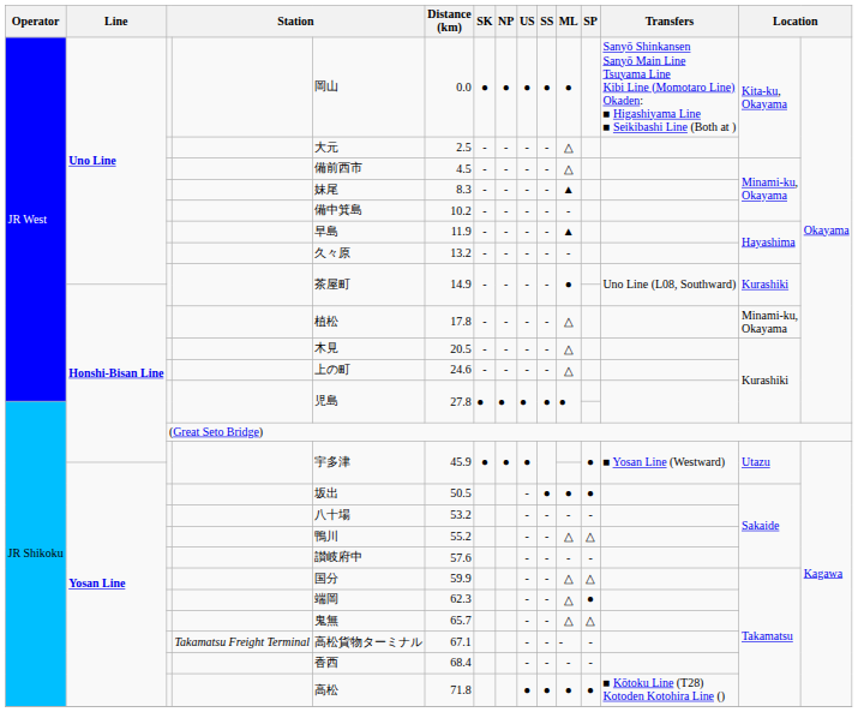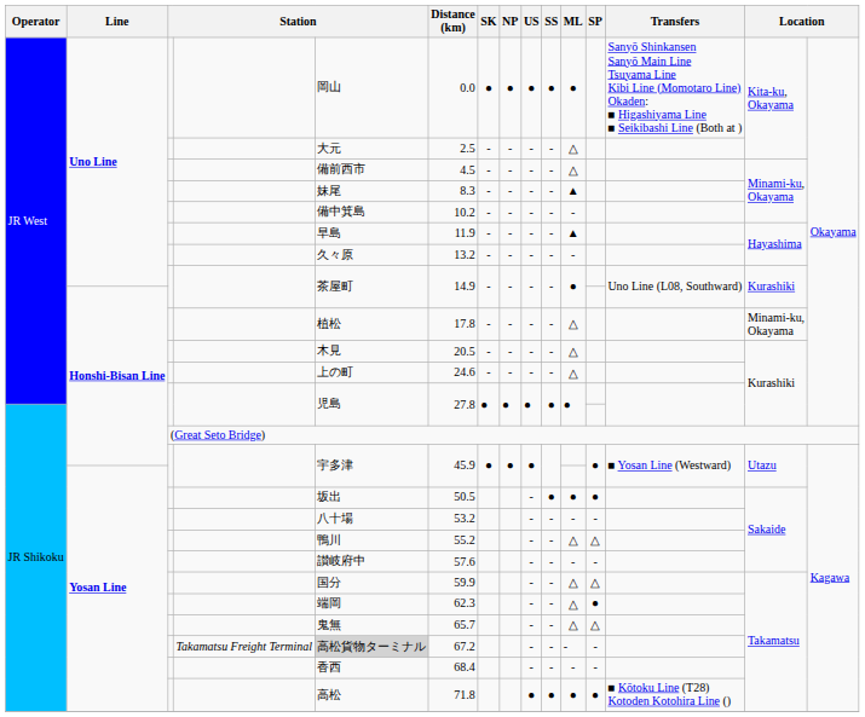 <table class="wikitable">
 <tr>
 <th>Operator</th>
 <th>Line</th>
 <th colspan="3">Station</th>
 <th>Distance<br>(km)</th>
 <th>SK</th>
 <th>NP</th>
 <th>US</th>
 <th>SS</th>
 <th>ML</th>
 <th>SP</th>
 <th>Transfers</th>
 <th colspan=2>Location</th>
 </tr>
 <tr>
 <td rowspan=13 style="background-color:blue; color:white">JR West</td>
 <td rowspan=8><strong><a href='#'>Uno Line</a></strong></td>
 <td></td>
 <td></td>
 <td>岡山</td>
 <td align=right>0.0</td>
 <td align=center>●</td>
 <td align=center>●</td>
 <td align=center>●</td>
 <td align=center>●</td>
 <td align=center>●</td>
 <td></td>
 <td> <a href='#'>Sanyō Shinkansen</a><br>   <a href='#'>Sanyō Main Line</a><br>  <a href='#'>Tsuyama Line</a><br>  <a href='#'>Kibi Line (Momotaro Line)</a><br><a href='#'>Okaden</a>: <br><span>■</span> <a href='#'>Higashiyama Line</a><br> <span>■</span> <a href='#'>Seikibashi Line</a> (Both at )</td>
 <td rowspan=2><a href='#'>Kita-ku</a>,<br><a href='#'>Okayama</a></td>
 <td rowspan=14><a href='#'>Okayama</a></td>
 </tr>
 <tr>
 <td></td>
 <td></td>
 <td>大元</td>
 <td align=right>2.5</td>
 <td align=center>-</td>
 <td align=center>-</td>
 <td align=center>-</td>
 <td align=center>-</td>
 <td align=center>△</td>
 <td></td>
 <td></td>
 </tr>
 <tr>
 <td></td>
 <td></td>
 <td>備前西市</td>
 <td align=right>4.5</td>
 <td align=center>-</td>
 <td align=center>-</td>
 <td align=center>-</td>
 <td align=center>-</td>
 <td align=center>△</td>
 <td align=center></td>
 <td></td>
 <td rowspan=3><a href='#'>Minami-ku</a>,<br><a href='#'>Okayama</a></td>
 </tr>
 <tr>
 <td></td>
 <td></td>
 <td>妹尾</td>
 <td align=right>8.3</td>
 <td align=center>-</td>
 <td align=center>-</td>
 <td align=center>-</td>
 <td align=center>-</td>
 <td align=center>▲</td>
 <td></td>
 <td></td>
 </tr>
 <tr>
 <td></td>
 <td></td>
 <td>備中箕島</td>
 <td align=right>10.2</td>
 <td align=center>-</td>
 <td align=center>-</td>
 <td align=center>-</td>
 <td align=center>-</td>
 <td align=center>-</td>
 <td></td>
 <td></td>
 </tr>
 <tr>
 <td></td>
 <td></td>
 <td>早島</td>
 <td align=right>11.9</td>
 <td align=center>-</td>
 <td align=center>-</td>
 <td align=center>-</td>
 <td align=center>-</td>
 <td align=center>▲</td>
 <td></td>
 <td></td>
 <td rowspan=2><a href='#'>Hayashima</a></td>
 </tr>
 <tr>
 <td></td>
 <td></td>
 <td>久々原</td>
 <td align=right>13.2</td>
 <td align=center>-</td>
 <td align=center>-</td>
 <td align=center>-</td>
 <td align=center>-</td>
 <td align=center>-</td>
 <td></td>
 <td></td>
 </tr>
 <tr>
 <td rowspan=2></td>
 <td rowspan=2></td>
 <td rowspan=2>茶屋町</td>
 <td rowspan=2 align=right>14.9</td>
 <td rowspan=2 align=center>-</td>
 <td rowspan=2 align=center>-</td>
 <td rowspan=2 align=center>-</td>
 <td rowspan=2 align=center>-</td>
 <td rowspan=2 align=center>●</td>
 <td>　</td>
 <td rowspan=2> Uno Line (L08, Southward)</td>
 <td rowspan=2><a href='#'>Kurashiki</a></td>
 </tr>
 <tr>
 <td rowspan=8><strong><a href='#'>Honshi-Bisan Line</a></strong></td>
 <td>　</td>
 </tr>
 <tr>
 <td></td>
 <td></td>
 <td>植松</td>
 <td align=right>17.8</td>
 <td align=center>-</td>
 <td align=center>-</td>
 <td align=center>-</td>
 <td align=center>-</td>
 <td align=center>△</td>
 <td align=center></td>
 <td></td>
 <td>Minami-ku, <br>Okayama</td>
 </tr>
 <tr>
 <td></td>
 <td></td>
 <td>木見</td>
 <td align=right>20.5</td>
 <td align=center>-</td>
 <td align=center>-</td>
 <td align=center>-</td>
 <td align=center>-</td>
 <td align=center>△</td>
 <td align=center></td>
 <td></td>
 <td rowspan=4>Kurashiki</td>
 </tr>
 <tr>
 <td></td>
 <td></td>
 <td>上の町</td>
 <td align=right>24.6</td>
 <td align=center>-</td>
 <td align=center>-</td>
 <td align=center>-</td>
 <td align=center>-</td>
 <td align=center>△</td>
 <td></td>
 <td></td>
 </tr>
 <tr>
 <td rowspan=2></td>
 <td rowspan=2></td>
 <td rowspan=2>児島</td>
 <td rowspan=2 align=right>27.8</td>
 <td rowspan=2>●</td>
 <td rowspan=2>●</td>
 <td rowspan=2>●</td>
 <td rowspan=2 align=center>●</td>
 <td rowspan=2>●</td>
 <td>　</td>
 <td rowspan=2>　</td>
 </tr>
 <tr>
 <td rowspan=14 style="background-color:deepskyblue; color:black">JR Shikoku</td>
 <td>　</td>
 </tr>
 <tr>
 <td colspan=13>(<a href='#'>Great Seto Bridge</a>)</td>
 </tr>
 <tr>
 <td rowspan=2></td>
 <td rowspan=2></td>
 <td rowspan=2>宇多津</td>
 <td rowspan=2 align=right>45.9</td>
 <td rowspan=2 align=center>●</td>
 <td rowspan=2 align=center>●</td>
 <td rowspan=2 align=center>●</td>
 <td rowspan=2>　</td>
 <td>　</td>
 <td rowspan=2 align=center>●</td>
 <td rowspan=2><span>■</span> <a href='#'>Yosan Line</a> (Westward)</td>
 <td rowspan=2><a href='#'>Utazu</a></td>
 <td rowspan=12><a href='#'>Kagawa</a></td>
 </tr>
 <tr>
 <td rowspan=11><strong><a href='#'>Yosan Line</a></strong></td>
 <td>　</td>
 </tr>
 <tr>
 <td></td>
 <td></td>
 <td>坂出</td>
 <td align=right>50.5</td>
 <td align=center></td>
 <td></td>
 <td align=center>-</td>
 <td align=center>●</td>
 <td align=center>●</td>
 <td align=center>●</td>
 <td></td>
 <td rowspan=4><a href='#'>Sakaide</a></td>
 </tr>
 <tr>
 <td></td>
 <td></td>
 <td>八十場</td>
 <td align=right>53.2</td>
 <td></td>
 <td></td>
 <td align=center>-</td>
 <td align=center>-</td>
 <td align=center>-</td>
 <td align=center>-</td>
 <td></td>
 </tr>
 <tr>
 <td></td>
 <td></td>
 <td>鴨川</td>
 <td align=right>55.2</td>
 <td></td>
 <td></td>
 <td align=center>-</td>
 <td align=center>-</td>
 <td align=center>△</td>
 <td align=center>△</td>
 <td></td>
 </tr>
 <tr>
 <td></td>
 <td></td>
 <td>讃岐府中</td>
 <td align=right>57.6</td>
 <td align=center></td>
 <td></td>
 <td align=center>-</td>
 <td align=center>-</td>
 <td align=center>-</td>
 <td align=center>-</td>
 <td></td>
 </tr>
 <tr>
 <td></td>
 <td></td>
 <td>国分</td>
 <td align=right>59.9</td>
 <td></td>
 <td></td>
 <td align=center>-</td>
 <td align=center>-</td>
 <td align=center>△</td>
 <td align=center>△</td>
 <td></td>
 <td rowspan=6><a href='#'>Takamatsu</a></td>
 </tr>
 <tr>
 <td></td>
 <td></td>
 <td>端岡</td>
 <td align=right>62.3</td>
 <td></td>
 <td></td>
 <td align=center>-</td>
 <td align=center>-</td>
 <td align=center>△</td>
 <td align=center>●</td>
 <td></td>
 </tr>
 <tr>
 <td></td>
 <td></td>
 <td>鬼無</td>
 <td align=right>65.7</td>
 <td></td>
 <td></td>
 <td align=center>-</td>
 <td align=center>-</td>
 <td align=center>△</td>
 <td align=center>△</td>
 <td></td>
 </tr>
 <tr>
 <td></td>
 <td><em>Takamatsu Freight Terminal</em></td>
-<td>高松貨物ターミナル</td>
-<td align=right>67.1</td>
+<td style="background: lightgrey;">高松貨物ターミナル</td>
+<td align=right>67.2</td>
 <td align=center></td>
 <td></td>
 <td align=center>-</td>
 <td align=center>-</td>
 <td>-</td>
 <td align=center>-</td>
 <td></td>
 </tr>
 <tr>
 <td></td>
 <td></td>
 <td>香西</td>
 <td align=right>68.4</td>
 <td></td>
 <td></td>
 <td align=center>-</td>
 <td align=center>-</td>
 <td align=center>-</td>
 <td align=center>-</td>
 <td></td>
 </tr>
 <tr>
 <td></td>
 <td></td>
 <td>高松</td>
 <td align=right>71.8</td>
 <td></td>
 <td></td>
 <td align=center>●</td>
 <td align=center>●</td>
 <td align=center>●</td>
 <td align=center>●</td>
 <td><span>■</span> <a href='#'>Kōtoku Line</a> (T28)<br><a href='#'>Kotoden Kotohira Line</a> ()</td>
 </tr>
 <tr>
 </tr>
 </table>
